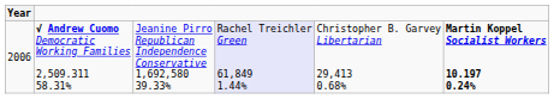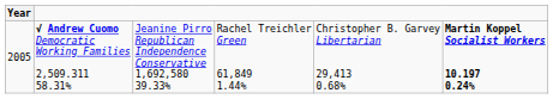 <table class=wikitable>
 <tr>
 <th>Year</th>
 </tr>
 <tr>
-<td>2006</td>
+<td>2005</td>
 <td><strong>√ <a href='#'>Andrew Cuomo</a></strong><br><em><a href='#'>Democratic</a><br><a href='#'>Working Families</a></em><br><br>2,509.311<br>58.31%</td>
 <td><a href='#'>Jeanine Pirro</a><br><em><a href='#'>Republican</a><br><a href='#'>Independence</a><br><a href='#'>Conservative</a></em><br>1,692,580<br>39.33%</td>
-<td style="background: lavender;">Rachel Treichler<br><em><a href='#'>Green</a></em><br><br><br>61,849<br>1.44%</td>
+<td>Rachel Treichler<br><em><a href='#'>Green</a></em><br><br><br>61,849<br>1.44%</td>
 <td>Christopher B. Garvey<br><em><a href='#'>Libertarian</a></em><br><br><br>29,413<br>0.68%</td>
 <td><strong>Martin Koppel<br><em><a href='#'>Socialist Workers</a></em><br><br><br>10.197<br>0.24%</strong></td>
 </tr>
 </table>
